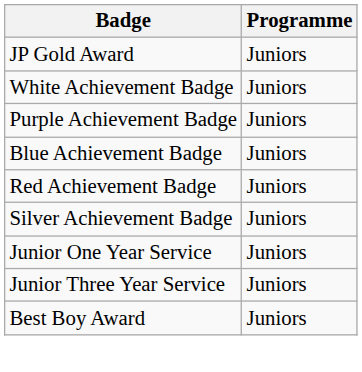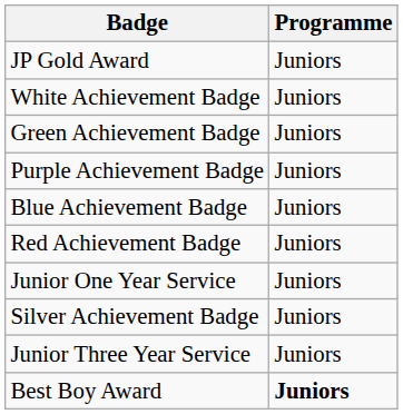 <table class="wikitable sortable mw-collapsible mw-collapsed">
 <tr>
 <th>Badge</th>
 <th>Programme</th>
 </tr>
 <tr>
 <td>JP Gold Award</td>
 <td>Juniors</td>
 </tr>
 <tr>
 <td>White Achievement Badge</td>
+<td>Juniors</td>
+</tr>
+<tr>
+<td>Green Achievement Badge</td>
 <td>Juniors</td>
 </tr>
 <tr>
 <td>Purple Achievement Badge</td>
 <td>Juniors</td>
 </tr>
 <tr>
 <td>Blue Achievement Badge</td>
 <td>Juniors</td>
 </tr>
 <tr>
 <td>Red Achievement Badge</td>
 <td>Juniors</td>
 </tr>
 <tr>
-<td>Silver Achievement Badge</td>
+<td>Junior One Year Service</td>
 <td>Juniors</td>
 </tr>
 <tr>
-<td>Junior One Year Service</td>
+<td>Silver Achievement Badge</td>
 <td>Juniors</td>
 </tr>
 <tr>
 <td>Junior Three Year Service</td>
 <td>Juniors</td>
 </tr>
 <tr>
 <td>Best Boy Award</td>
-<td>Juniors</td>
+<td><strong>Juniors</strong></td>
 </tr>
 </table>
